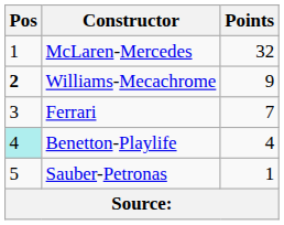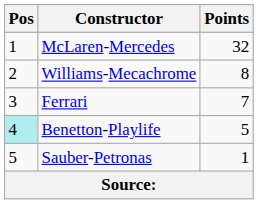 <table class="wikitable" style="font-size: 95%;">
 <tr>
 <th>Pos</th>
 <th>Constructor</th>
 <th>Points</th>
 </tr>
 <tr>
 <td>1</td>
 <td> <a href='#'>McLaren</a>-<a href='#'>Mercedes</a></td>
 <td align="right">32</td>
 </tr>
 <tr>
-<td><strong>2</strong></td>
+<td>2</td>
 <td>  <a href='#'>Williams</a>-<a href='#'>Mecachrome</a></td>
-<td align="right">9</td>
+<td align="right">8</td>
 </tr>
 <tr>
 <td>3</td>
 <td> <a href='#'>Ferrari</a></td>
 <td align="right">7</td>
 </tr>
 <tr>
 <td style="background: paleturquoise;">4</td>
 <td> <a href='#'>Benetton</a>-<a href='#'>Playlife</a></td>
-<td align="right">4</td>
+<td align="right">5</td>
 </tr>
 <tr>
 <td>5</td>
 <td> <a href='#'>Sauber</a>-<a href='#'>Petronas</a></td>
 <td align="right">1</td>
 </tr>
 <tr>
 <th colspan=4>Source:</th>
 </tr>
 </table>
